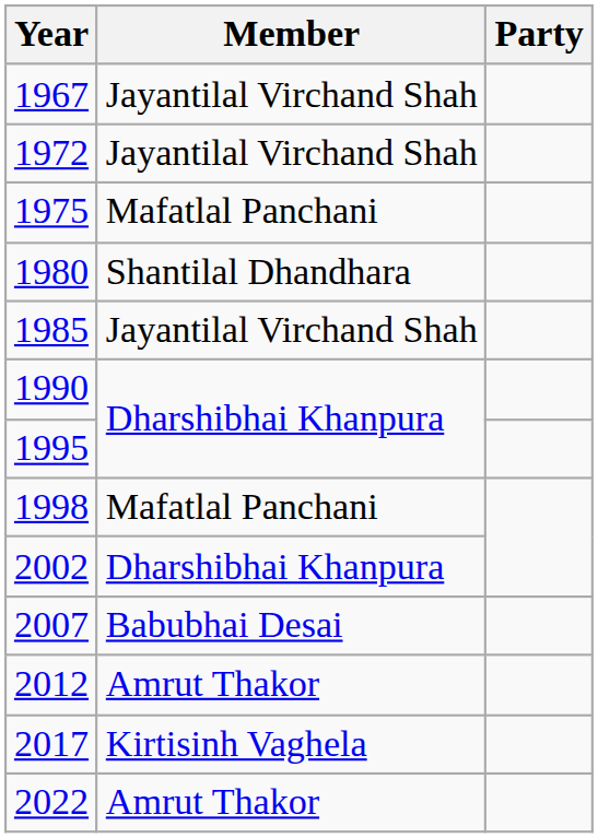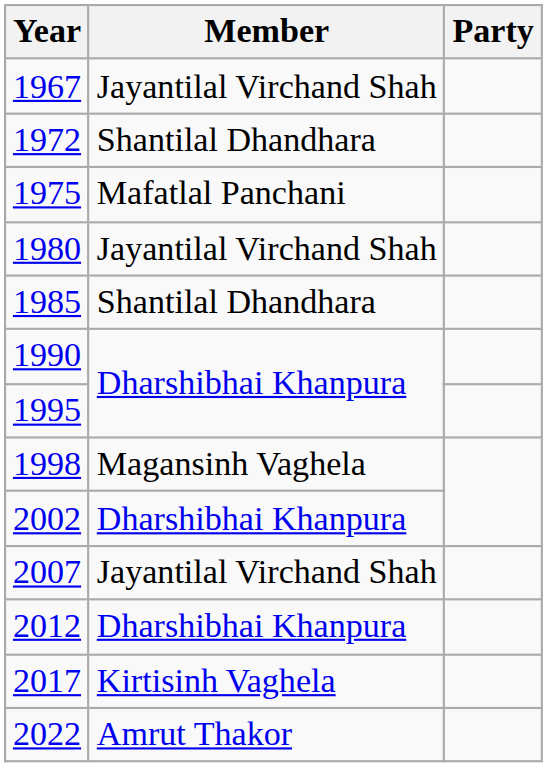 <table class="wikitable sortable">
 <tr>
 <th>Year</th>
 <th>Member</th>
 <th colspan="2">Party</th>
 </tr>
 <tr>
 <td><a href='#'>1967</a></td>
 <td>Jayantilal Virchand Shah</td>
 <td></td>
 </tr>
 <tr>
 <td><a href='#'>1972</a></td>
-<td>Jayantilal Virchand Shah</td>
+<td>Shantilal Dhandhara</td>
 </tr>
 <tr>
 <td><a href='#'>1975</a></td>
 <td>Mafatlal Panchani</td>
 <td></td>
 </tr>
 <tr>
 <td><a href='#'>1980</a></td>
-<td>Shantilal Dhandhara</td>
+<td>Jayantilal Virchand Shah</td>
 <td></td>
 </tr>
 <tr>
 <td><a href='#'>1985</a></td>
-<td>Jayantilal Virchand Shah</td>
+<td>Shantilal Dhandhara</td>
 <td></td>
 </tr>
 <tr>
 <td><a href='#'>1990</a></td>
 <td rowspan=2><a href='#'>Dharshibhai Khanpura</a></td>
 <td></td>
 </tr>
 <tr>
 <td><a href='#'>1995</a></td>
 <td></td>
 </tr>
 <tr>
 <td><a href='#'>1998</a></td>
-<td>Mafatlal Panchani</td>
+<td>Magansinh Vaghela</td>
 </tr>
 <tr>
 <td><a href='#'>2002</a></td>
 <td><a href='#'>Dharshibhai Khanpura</a></td>
 </tr>
 <tr>
 <td><a href='#'>2007</a></td>
-<td><a href='#'>Babubhai Desai</a></td>
+<td>Jayantilal Virchand Shah</td>
 <td></td>
 </tr>
 <tr>
 <td><a href='#'>2012</a></td>
-<td><a href='#'>Amrut Thakor</a></td>
+<td><a href='#'>Dharshibhai Khanpura</a></td>
 <td></td>
 </tr>
 <tr>
 <td><a href='#'>2017</a></td>
 <td><a href='#'>Kirtisinh Vaghela</a></td>
 <td></td>
 </tr>
 <tr>
 <td><a href='#'>2022</a></td>
 <td><a href='#'>Amrut Thakor</a></td>
 <td></td>
 </tr>
 </table>
